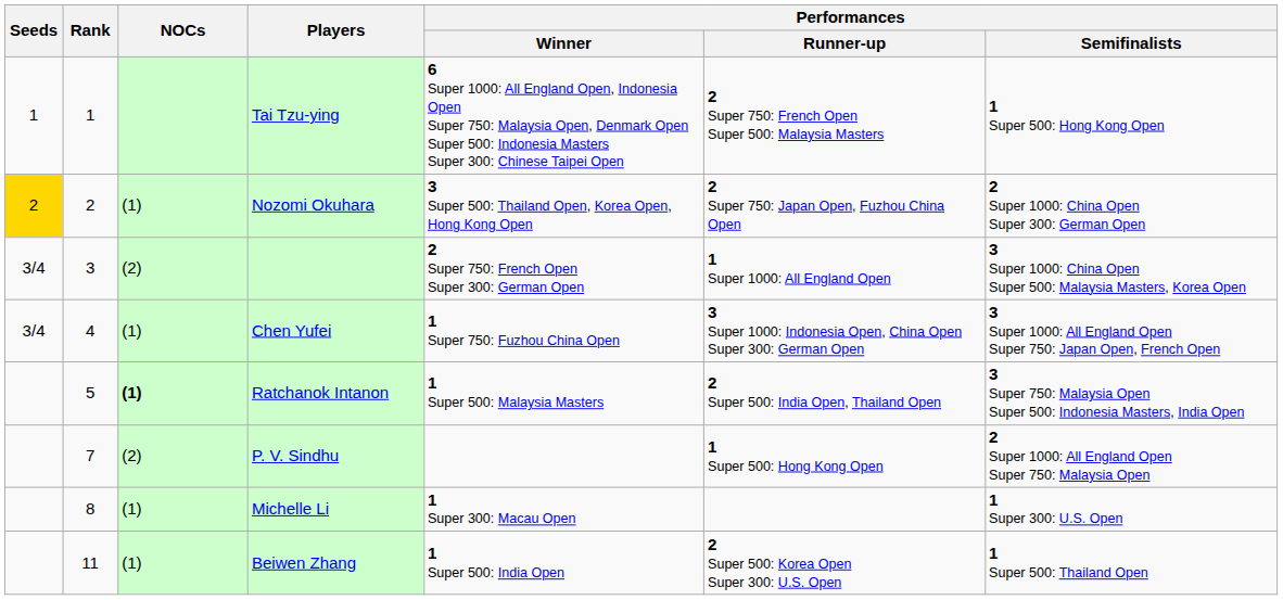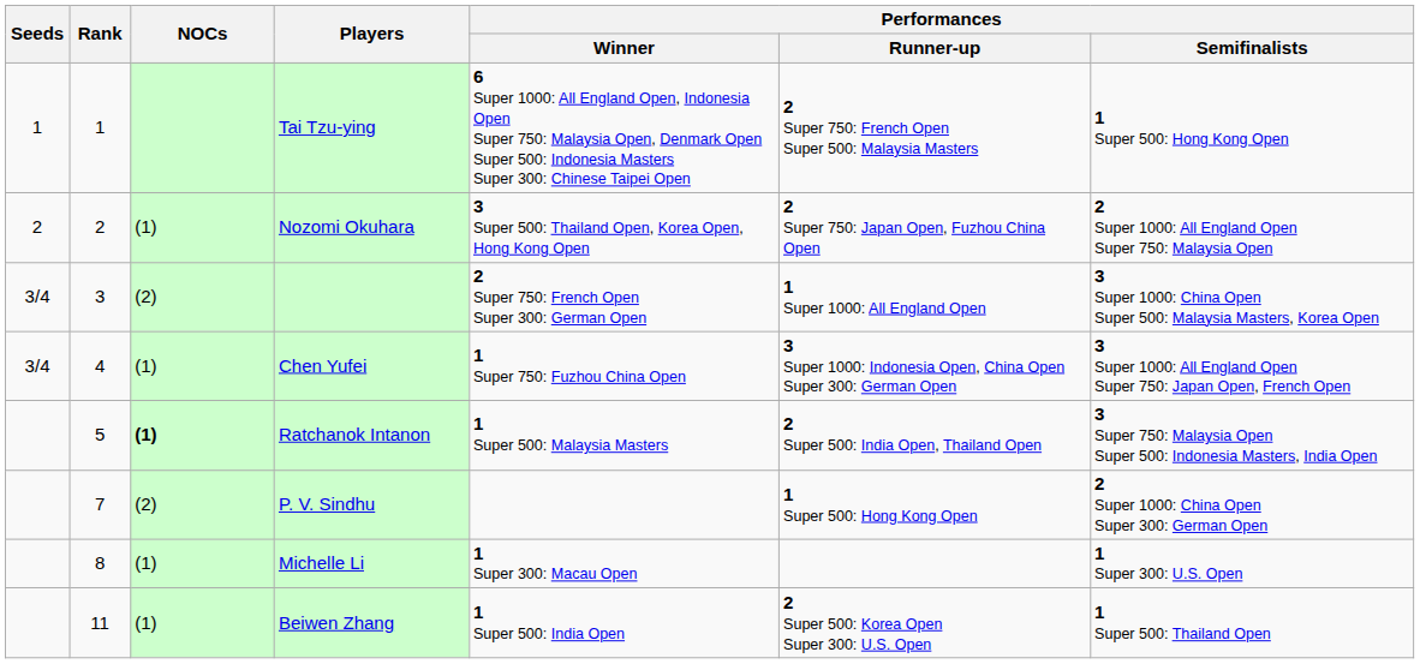 <table class="wikitable" style="text-align:center">
 <tr>
 <th rowspan="2" width="50">Seeds</th>
 <th rowspan="2" width="50">Rank</th>
 <th rowspan="2" width="150">NOCs</th>
 <th rowspan="2" width="200">Players</th>
 <th colspan="3">Performances</th>
 </tr>
 <tr>
 <th width="350">Winner</th>
 <th width="350">Runner-up</th>
 <th width="350">Semifinalists</th>
 </tr>
 <tr>
 <td>1</td>
 <td>1</td>
 <td align="left" bgcolor="#ccffcc"></td>
 <td align="left" bgcolor="#ccffcc"><a href='#'>Tai Tzu-ying</a></td>
 <td align="left"><strong>6</strong><br><small>Super 1000: <a href='#'>All England Open</a>, <a href='#'>Indonesia Open</a><br>Super 750: <a href='#'>Malaysia Open</a>, <a href='#'>Denmark Open</a> <br>Super 500: <a href='#'>Indonesia Masters</a> <br>Super 300: <a href='#'>Chinese Taipei Open</a></small></td>
 <td align="left"><strong>2</strong><br><small>Super 750: <a href='#'>French Open</a><br>Super 500: <a href='#'>Malaysia Masters</a></small></td>
 <td align="left"><strong>1</strong><br><small>Super 500: <a href='#'>Hong Kong Open</a></small></td>
 </tr>
 <tr>
-<td style="background: gold;">2</td>
+<td>2</td>
 <td>2</td>
 <td align="left" bgcolor="#ccffcc"> (1)</td>
 <td align="left" bgcolor="#ccffcc"><a href='#'>Nozomi Okuhara</a></td>
 <td align="left"><strong>3</strong><br><small>Super 500: <a href='#'>Thailand Open</a>, <a href='#'>Korea Open</a>, <a href='#'>Hong Kong Open</a></small></td>
 <td align="left"><strong>2</strong><br><small>Super 750: <a href='#'>Japan Open</a>, <a href='#'>Fuzhou China Open</a></small></td>
-<td align="left"><strong>2</strong><br><small>Super 1000: <a href='#'>China Open</a><br>Super 300: <a href='#'>German Open</a> </small></td>
+<td align="left"><strong>2</strong><br><small>Super 1000: <a href='#'>All England Open</a><br>Super 750: <a href='#'>Malaysia Open</a></small></td>
 </tr>
 <tr>
 <td>3/4</td>
 <td>3</td>
 <td align="left" bgcolor="#ccffcc"> (2)</td>
 <td align="left" bgcolor="#ccffcc"></td>
 <td align="left"><strong>2</strong><br><small>Super 750: <a href='#'>French Open</a><br>Super 300: <a href='#'>German Open</a></small></td>
 <td align="left"><strong>1</strong><br><small>Super 1000: <a href='#'>All England Open</a></small></td>
 <td align="left"><strong>3</strong><br><small>Super 1000: <a href='#'>China Open</a><br>Super 500: <a href='#'>Malaysia Masters</a>, <a href='#'>Korea Open</a></small></td>
 </tr>
 <tr>
 <td>3/4</td>
 <td>4</td>
 <td align="left" bgcolor="#ccffcc"> (1)</td>
 <td align="left" bgcolor="#ccffcc"><a href='#'>Chen Yufei</a></td>
 <td align="left"><strong>1</strong><br><small>Super 750: <a href='#'>Fuzhou China Open</a></small></td>
 <td align="left"><strong>3</strong><br><small>Super 1000: <a href='#'>Indonesia Open</a>, <a href='#'>China Open</a><br>Super 300: <a href='#'>German Open</a></small></td>
 <td align="left"><strong>3</strong><br><small>Super 1000: <a href='#'>All England Open</a><br>Super 750: <a href='#'>Japan Open</a>, <a href='#'>French Open</a></small></td>
 </tr>
 <tr>
 <td></td>
 <td>5</td>
 <td align="left" bgcolor="#ccffcc"><strong> (1)</strong></td>
 <td align="left" bgcolor="#ccffcc"><a href='#'>Ratchanok Intanon</a></td>
 <td align="left"><strong>1</strong><br><small>Super 500: <a href='#'>Malaysia Masters</a></small></td>
 <td align="left"><strong>2</strong><br><small>Super 500: <a href='#'>India Open</a>, <a href='#'>Thailand Open</a></small></td>
 <td align="left"><strong>3</strong><br><small>Super 750: <a href='#'>Malaysia Open</a><br>Super 500: <a href='#'>Indonesia Masters</a>, <a href='#'>India Open</a></small></td>
 </tr>
 <tr>
 <td></td>
 <td>7</td>
 <td align="left" bgcolor="#ccffcc"> (2)</td>
 <td align="left" bgcolor="#ccffcc"><a href='#'>P. V. Sindhu</a></td>
 <td></td>
 <td align="left"><strong>1</strong><br><small>Super 500: <a href='#'>Hong Kong Open</a></small></td>
-<td align="left"><strong>2</strong><br><small>Super 1000: <a href='#'>All England Open</a><br>Super 750: <a href='#'>Malaysia Open</a></small></td>
+<td align="left"><strong>2</strong><br><small>Super 1000: <a href='#'>China Open</a><br>Super 300: <a href='#'>German Open</a> </small></td>
 </tr>
 <tr>
 <td></td>
 <td>8</td>
 <td align="left" bgcolor="#ccffcc"> (1)</td>
 <td align="left" bgcolor="#ccffcc"><a href='#'>Michelle Li</a></td>
 <td align="left"><strong>1</strong><br><small>Super 300: <a href='#'>Macau Open</a></small></td>
 <td></td>
 <td align="left"><strong>1</strong><br><small>Super 300: <a href='#'>U.S. Open</a></small></td>
 </tr>
 <tr>
 <td></td>
 <td>11</td>
 <td align="left" bgcolor="#ccffcc"> (1)</td>
 <td align="left" bgcolor="#ccffcc"><a href='#'>Beiwen Zhang</a></td>
 <td align="left"><strong>1</strong><br><small>Super 500: <a href='#'>India Open</a></small></td>
 <td align="left"><strong>2</strong><br><small>Super 500: <a href='#'>Korea Open</a><br>Super 300: <a href='#'>U.S. Open</a></small></td>
 <td align="left"><strong>1</strong><br><small>Super 500: <a href='#'>Thailand Open</a></small></td>
 </tr>
 </table>
